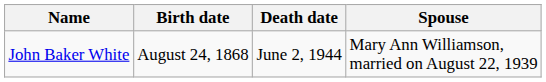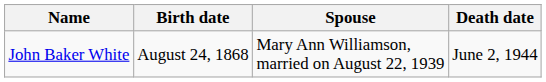 <table class="wikitable">
 <tr>
 <th>Name</th>
 <th>Birth date</th>
+<th>Spouse</th>
 <th>Death date</th>
-<th>Spouse</th>
 </tr>
 <tr>
 <td><a href='#'>John Baker White</a></td>
 <td>August 24, 1868</td>
+<td>Mary Ann Williamson,<br>married on August 22, 1939</td>
 <td>June 2, 1944</td>
-<td>Mary Ann Williamson,<br>married on August 22, 1939</td>
 </tr>
 </table>
